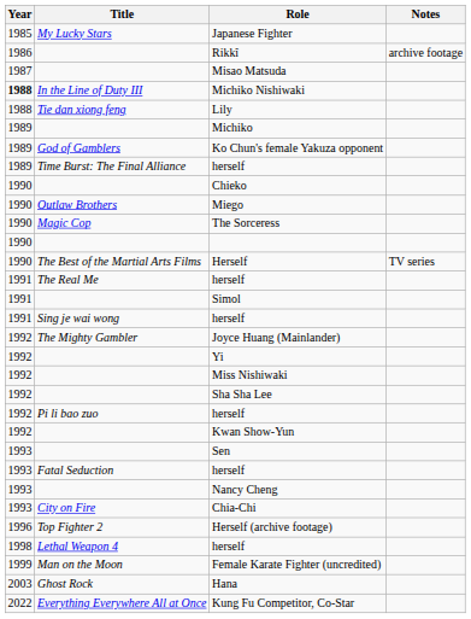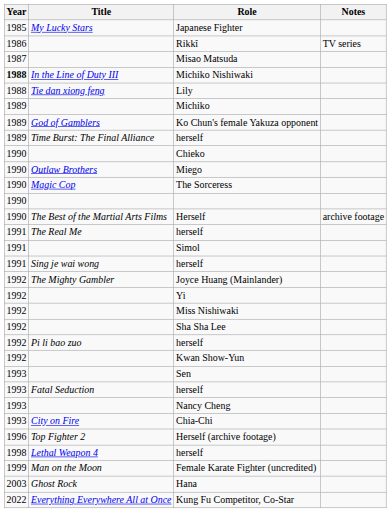 <table class="wikitable sortable">
 <tr>
 <th scope="col">Year</th>
 <th scope="col">Title</th>
 <th scope="col" class="unsortable">Role</th>
 <th scope="col" class="unsortable">Notes</th>
 </tr>
 <tr>
 <td>1985</td>
 <td><em><a href='#'>My Lucky Stars</a></em></td>
 <td>Japanese Fighter</td>
 <td></td>
 </tr>
 <tr>
 <td>1986</td>
 <td></td>
 <td>Rikkî</td>
-<td>archive footage</td>
+<td>TV series</td>
 </tr>
 <tr>
 <td>1987</td>
 <td></td>
 <td>Misao Matsuda</td>
 <td></td>
 </tr>
 <tr>
 <td><strong>1988</strong></td>
 <td><em><a href='#'>In the Line of Duty III</a></em></td>
 <td>Michiko Nishiwaki</td>
 <td></td>
 </tr>
 <tr>
 <td>1988</td>
 <td><em><a href='#'>Tie dan xiong feng</a></em></td>
 <td>Lily</td>
 <td></td>
 </tr>
 <tr>
 <td>1989</td>
 <td></td>
 <td>Michiko</td>
 <td></td>
 </tr>
 <tr>
 <td>1989</td>
 <td><em><a href='#'>God of Gamblers</a></em></td>
 <td>Ko Chun's female Yakuza opponent</td>
 <td></td>
 </tr>
 <tr>
 <td>1989</td>
 <td><em>Time Burst: The Final Alliance</em></td>
 <td>herself</td>
 <td></td>
 </tr>
 <tr>
 <td>1990</td>
 <td></td>
 <td>Chieko</td>
 <td></td>
 </tr>
 <tr>
 <td>1990</td>
 <td><em><a href='#'>Outlaw Brothers</a></em></td>
 <td>Miego</td>
 <td></td>
 </tr>
 <tr>
 <td>1990</td>
 <td><em><a href='#'>Magic Cop</a></em></td>
 <td>The Sorceress</td>
 <td></td>
 </tr>
 <tr>
 <td>1990</td>
 <td></td>
 <td></td>
 <td></td>
 </tr>
 <tr>
 <td>1990</td>
 <td><em>The Best of the Martial Arts Films</em></td>
 <td>Herself</td>
-<td>TV series</td>
+<td>archive footage</td>
 </tr>
 <tr>
 <td>1991</td>
 <td><em>The Real Me</em></td>
 <td>herself</td>
 <td></td>
 </tr>
 <tr>
 <td>1991</td>
 <td></td>
 <td>Simol</td>
 <td></td>
 </tr>
 <tr>
 <td>1991</td>
 <td><em>Sing je wai wong</em></td>
 <td>herself</td>
 <td></td>
 </tr>
 <tr>
 <td>1992</td>
 <td><em>The Mighty Gambler</em></td>
 <td>Joyce Huang (Mainlander)</td>
 <td></td>
 </tr>
 <tr>
 <td>1992</td>
 <td></td>
 <td>Yi</td>
 <td></td>
 </tr>
 <tr>
 <td>1992</td>
 <td></td>
 <td>Miss Nishiwaki</td>
 <td></td>
 </tr>
 <tr>
 <td>1992</td>
 <td></td>
 <td>Sha Sha Lee</td>
 <td></td>
 </tr>
 <tr>
 <td>1992</td>
 <td><em>Pi li bao zuo</em></td>
 <td>herself</td>
 <td></td>
 </tr>
 <tr>
 <td>1992</td>
 <td></td>
 <td>Kwan Show-Yun</td>
 <td></td>
 </tr>
 <tr>
 <td>1993</td>
 <td></td>
 <td>Sen</td>
 <td></td>
 </tr>
 <tr>
 <td>1993</td>
 <td><em>Fatal Seduction</em></td>
 <td>herself</td>
 <td></td>
 </tr>
 <tr>
 <td>1993</td>
 <td></td>
 <td>Nancy Cheng</td>
 <td></td>
 </tr>
 <tr>
 <td>1993</td>
 <td><em><a href='#'>City on Fire</a></em></td>
 <td>Chia-Chi</td>
 <td></td>
 </tr>
 <tr>
 <td>1996</td>
 <td><em>Top Fighter 2</em></td>
 <td>Herself (archive footage)</td>
 <td></td>
 </tr>
 <tr>
 <td>1998</td>
 <td><em><a href='#'>Lethal Weapon 4</a></em></td>
 <td>herself</td>
 <td></td>
 </tr>
 <tr>
 <td>1999</td>
 <td><em>Man on the Moon</em></td>
 <td>Female Karate Fighter (uncredited)</td>
 <td></td>
 </tr>
 <tr>
 <td>2003</td>
 <td><em>Ghost Rock</em></td>
 <td>Hana</td>
 </tr>
 <tr>
 <td>2022</td>
 <td><em><a href='#'>Everything Everywhere All at Once</a></em></td>
 <td>Kung Fu Competitor, Co-Star</td>
 <td></td>
 </tr>
 </table>
